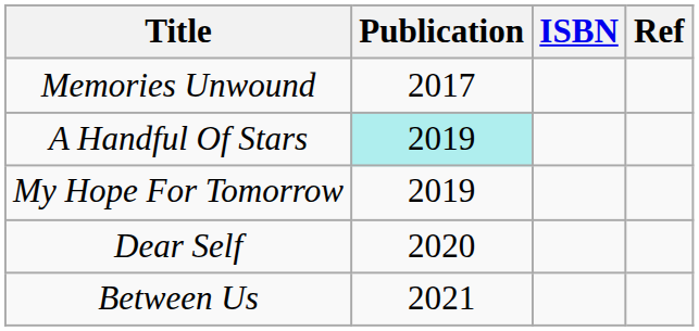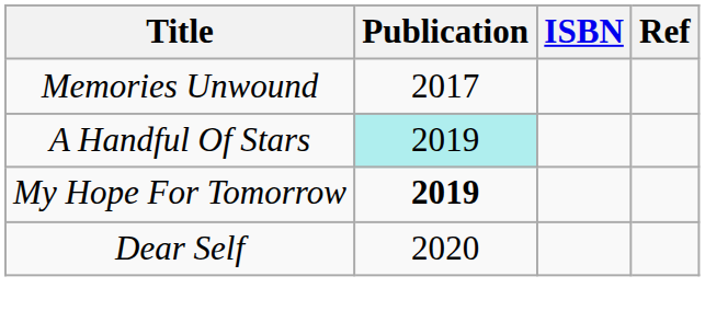 <table class="wikitable sortable">
 <tr>
 <th>Title</th>
 <th>Publication</th>
 <th><a href='#'>ISBN</a></th>
 <th>Ref</th>
 </tr>
 <tr style="text-align: center;">
 <td><em>Memories Unwound</em></td>
 <td>2017</td>
 <td></td>
 <td></td>
 </tr>
 <tr style="text-align: center;">
 <td><em>A Handful Of Stars</em></td>
 <td style="background: paleturquoise;">2019</td>
 <td></td>
 <td></td>
 </tr>
 <tr style="text-align: center;">
 <td><em>My Hope For Tomorrow</em></td>
-<td>2019</td>
+<td><strong>2019</strong></td>
 <td></td>
 <td></td>
 </tr>
 <tr style="text-align: center;">
 <td><em>Dear Self</em></td>
 <td>2020</td>
 <td></td>
 <td></td>
 </tr>
-<tr style="text-align: center;">
-<td><em>Between Us</em></td>
-<td>2021</td>
-<td></td>
-<td></td>
-</tr>
 </table>
